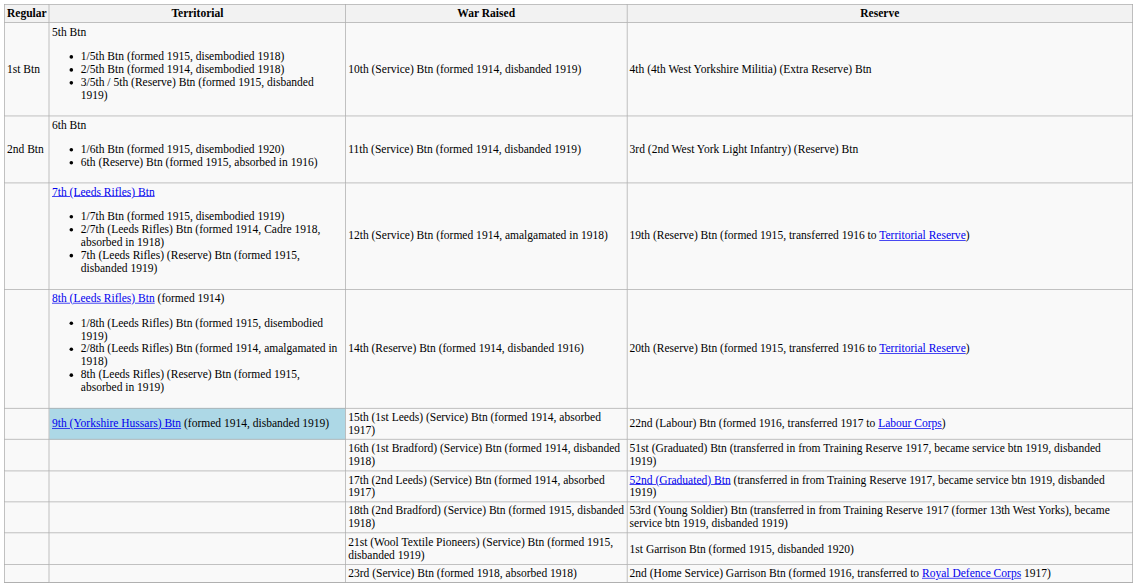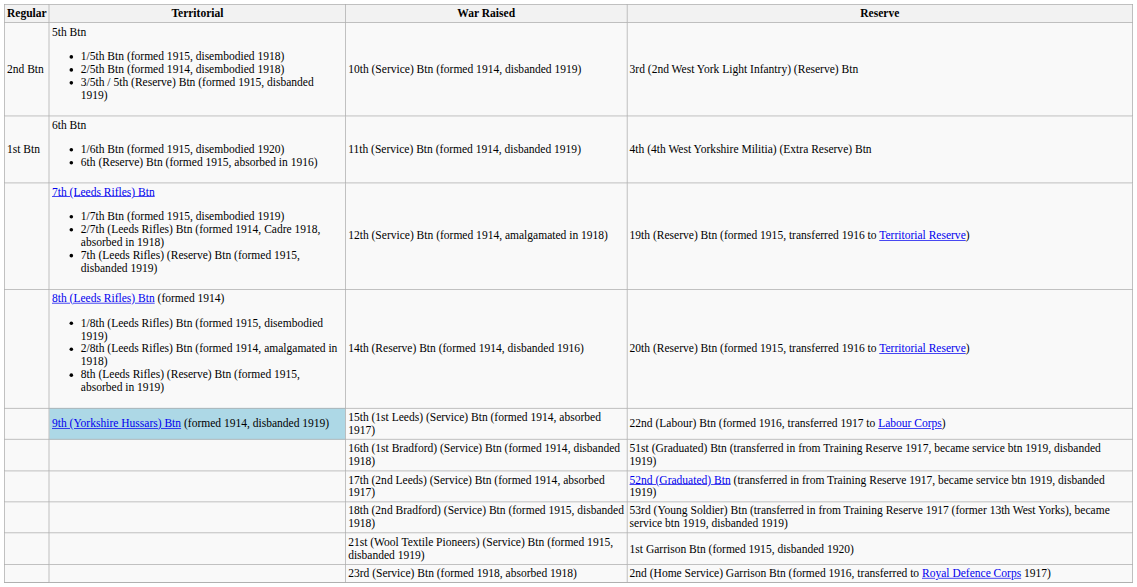 <table class="wikitable mw-collapsible">
 <tr>
 <th>Regular</th>
 <th>Territorial</th>
 <th>War Raised</th>
 <th>Reserve</th>
 </tr>
 <tr>
-<td>1st Btn</td>
+<td>2nd Btn</td>
 <td>5th Btn<br><ul><li>1/5th Btn (formed 1915, disembodied 1918)</li><li>2/5th Btn (formed 1914, disembodied 1918)</li><li>3/5th / 5th (Reserve) Btn (formed 1915, disbanded 1919)</li></ul></td>
 <td>10th (Service) Btn (formed 1914, disbanded 1919)</td>
-<td>4th (4th West Yorkshire Militia) (Extra Reserve) Btn</td>
+<td>3rd (2nd West York Light Infantry) (Reserve) Btn</td>
 </tr>
 <tr>
-<td>2nd Btn</td>
+<td>1st Btn</td>
 <td>6th Btn<br><ul><li>1/6th Btn (formed 1915, disembodied 1920)</li><li>6th (Reserve) Btn (formed 1915, absorbed in 1916)</li></ul></td>
 <td>11th (Service) Btn (formed 1914, disbanded 1919)</td>
-<td>3rd (2nd West York Light Infantry) (Reserve) Btn</td>
+<td>4th (4th West Yorkshire Militia) (Extra Reserve) Btn</td>
 </tr>
 <tr>
 <td></td>
 <td><a href='#'>7th (Leeds Rifles) Btn</a><br><ul><li>1/7th Btn (formed 1915, disembodied 1919)</li><li>2/7th (Leeds Rifles) Btn (formed 1914, Cadre 1918, absorbed in 1918)</li><li>7th (Leeds Rifles) (Reserve) Btn (formed 1915, disbanded 1919)</li></ul></td>
 <td>12th (Service) Btn (formed 1914, amalgamated in 1918)</td>
 <td>19th (Reserve) Btn (formed 1915, transferred 1916 to <a href='#'>Territorial Reserve</a>)</td>
 </tr>
 <tr>
 <td></td>
 <td><a href='#'>8th (Leeds Rifles) Btn</a> (formed 1914)<br><ul><li>1/8th (Leeds Rifles) Btn (formed 1915, disembodied 1919)</li><li>2/8th (Leeds Rifles) Btn (formed 1914, amalgamated in 1918)</li><li>8th (Leeds Rifles) (Reserve) Btn (formed 1915, absorbed in 1919)</li></ul></td>
 <td>14th (Reserve) Btn (formed 1914, disbanded 1916)</td>
 <td>20th (Reserve) Btn (formed 1915, transferred 1916 to <a href='#'>Territorial Reserve</a>)</td>
 </tr>
 <tr>
 <td></td>
 <td style="background: lightblue;"><a href='#'>9th (Yorkshire Hussars) Btn</a> (formed 1914, disbanded 1919)</td>
 <td>15th (1st Leeds) (Service) Btn (formed 1914, absorbed 1917)</td>
 <td>22nd (Labour) Btn (formed 1916, transferred 1917 to <a href='#'>Labour Corps</a>)</td>
 </tr>
 <tr>
 <td></td>
 <td></td>
 <td>16th (1st Bradford) (Service) Btn (formed 1914, disbanded 1918)</td>
 <td>51st (Graduated) Btn (transferred in from Training Reserve 1917, became service btn 1919, disbanded 1919)</td>
 </tr>
 <tr>
 <td></td>
 <td></td>
 <td>17th (2nd Leeds) (Service) Btn (formed 1914, absorbed 1917)</td>
 <td><a href='#'>52nd (Graduated) Btn</a> (transferred in from Training Reserve 1917, became service btn 1919, disbanded 1919)</td>
 </tr>
 <tr>
 <td></td>
 <td></td>
 <td>18th (2nd Bradford) (Service) Btn (formed 1915, disbanded 1918)</td>
 <td>53rd (Young Soldier) Btn (transferred in from Training Reserve 1917 (former 13th West Yorks), became service btn 1919, disbanded 1919)</td>
 </tr>
 <tr>
 <td></td>
 <td></td>
 <td>21st (Wool Textile Pioneers) (Service) Btn (formed 1915, disbanded 1919)</td>
 <td>1st Garrison Btn (formed 1915, disbanded 1920)</td>
 </tr>
 <tr>
 <td></td>
 <td></td>
 <td>23rd (Service) Btn (formed 1918, absorbed 1918)</td>
 <td>2nd (Home Service) Garrison Btn (formed 1916, transferred to <a href='#'>Royal Defence Corps</a> 1917)</td>
 </tr>
 <tr>
 </tr>
 </table>
